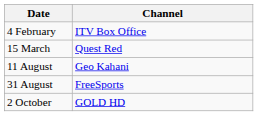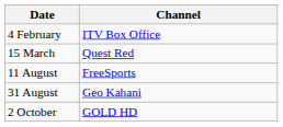 <table class="wikitable">
 <tr>
 <th width=90>Date</th>
 <th width=250>Channel</th>
 </tr>
 <tr>
 <td>4 February</td>
 <td><a href='#'>ITV Box Office</a></td>
 </tr>
 <tr>
 <td>15 March</td>
 <td><a href='#'>Quest Red</a></td>
 </tr>
 <tr>
 <td>11 August</td>
-<td><a href='#'>Geo Kahani</a></td>
+<td><a href='#'>FreeSports</a></td>
 </tr>
 <tr>
 <td>31 August</td>
-<td><a href='#'>FreeSports</a></td>
+<td><a href='#'>Geo Kahani</a></td>
 </tr>
 <tr>
 <td>2 October</td>
 <td><a href='#'>GOLD HD</a></td>
 </tr>
 </table>
